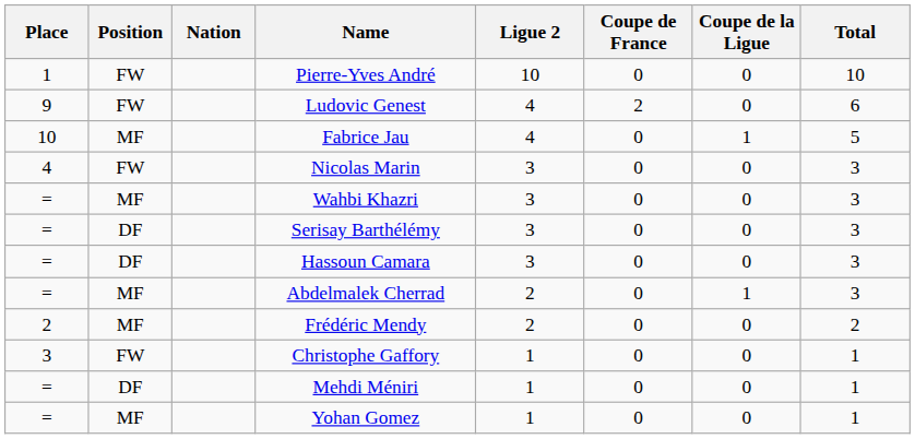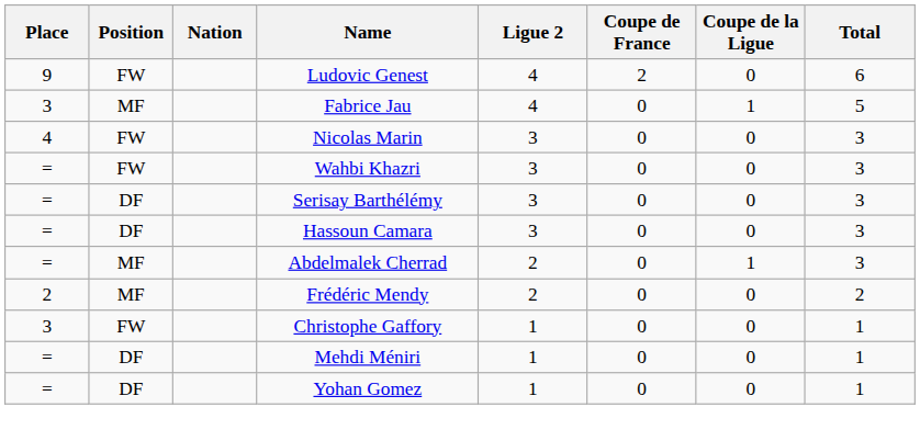 <table class="wikitable" style="font-size: 95%; text-align: center;">
 <tr>
 <th width=60>Place</th>
 <th width=60>Position</th>
 <th width=60>Nation</th>
 <th width=170>Name</th>
 <th width=80>Ligue 2</th>
 <th width=80>Coupe de France</th>
 <th width=80>Coupe de la Ligue</th>
 <th width=80><strong>Total</strong></th>
 </tr>
 <tr>
-<td>1</td>
-<td>FW</td>
-<td></td>
-<td><a href='#'>Pierre-Yves André</a></td>
-<td>10</td>
-<td>0</td>
-<td>0</td>
-<td>10</td>
-</tr>
-<tr>
 <td>9</td>
 <td>FW</td>
 <td></td>
 <td><a href='#'>Ludovic Genest</a></td>
 <td>4</td>
 <td>2</td>
 <td>0</td>
 <td>6</td>
 </tr>
 <tr>
-<td>10</td>
+<td>3</td>
 <td>MF</td>
 <td></td>
 <td><a href='#'>Fabrice Jau</a></td>
 <td>4</td>
 <td>0</td>
 <td>1</td>
 <td>5</td>
 </tr>
 <tr>
 <td>4</td>
 <td>FW</td>
 <td></td>
 <td><a href='#'>Nicolas Marin</a></td>
 <td>3</td>
 <td>0</td>
 <td>0</td>
 <td>3</td>
 </tr>
 <tr>
 <td>=</td>
-<td>MF</td>
+<td>FW</td>
 <td></td>
 <td><a href='#'>Wahbi Khazri</a></td>
 <td>3</td>
 <td>0</td>
 <td>0</td>
 <td>3</td>
 </tr>
 <tr>
 <td>=</td>
 <td>DF</td>
 <td></td>
 <td><a href='#'>Serisay Barthélémy</a></td>
 <td>3</td>
 <td>0</td>
 <td>0</td>
 <td>3</td>
 </tr>
 <tr>
 <td>=</td>
 <td>DF</td>
 <td></td>
 <td><a href='#'>Hassoun Camara</a></td>
 <td>3</td>
 <td>0</td>
 <td>0</td>
 <td>3</td>
 </tr>
 <tr>
 <td>=</td>
 <td>MF</td>
 <td></td>
 <td><a href='#'>Abdelmalek Cherrad</a></td>
 <td>2</td>
 <td>0</td>
 <td>1</td>
 <td>3</td>
 </tr>
 <tr>
 <td>2</td>
 <td>MF</td>
 <td></td>
 <td><a href='#'>Frédéric Mendy</a></td>
 <td>2</td>
 <td>0</td>
 <td>0</td>
 <td>2</td>
 </tr>
 <tr>
 <td>3</td>
 <td>FW</td>
 <td></td>
 <td><a href='#'>Christophe Gaffory</a></td>
 <td>1</td>
 <td>0</td>
 <td>0</td>
 <td>1</td>
 </tr>
 <tr>
 <td>=</td>
 <td>DF</td>
 <td></td>
 <td><a href='#'>Mehdi Méniri</a></td>
 <td>1</td>
 <td>0</td>
 <td>0</td>
 <td>1</td>
 </tr>
 <tr>
 <td>=</td>
-<td>MF</td>
+<td>DF</td>
 <td></td>
 <td><a href='#'>Yohan Gomez</a></td>
 <td>1</td>
 <td>0</td>
 <td>0</td>
 <td>1</td>
 </tr>
 </table>
